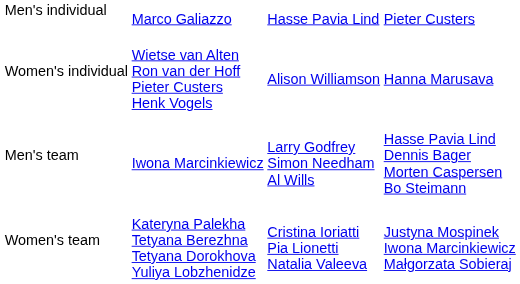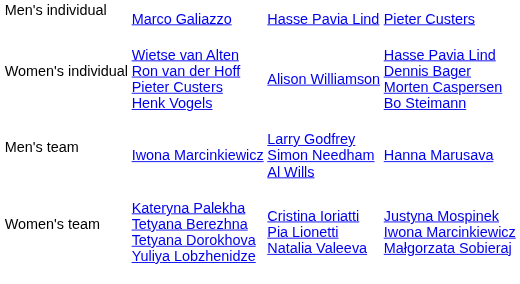 <table>
 <tr>
 <td>Men's individual</td>
 <td> <br><a href='#'>Marco Galiazzo</a></td>
 <td> <br><a href='#'>Hasse Pavia Lind</a></td>
 <td> <br><a href='#'>Pieter Custers</a></td>
 </tr>
 <tr>
 <td>Women's individual</td>
 <td> <br><a href='#'>Wietse van Alten</a> <br> <a href='#'>Ron van der Hoff</a> <br> <a href='#'>Pieter Custers</a> <br> <a href='#'>Henk Vogels</a></td>
 <td> <br><a href='#'>Alison Williamson</a></td>
-<td> <br><a href='#'>Hanna Marusava</a></td>
+<td> <br><a href='#'>Hasse Pavia Lind</a> <br> <a href='#'>Dennis Bager</a> <br> <a href='#'>Morten Caspersen</a> <br> <a href='#'>Bo Steimann</a></td>
 </tr>
 <tr>
 <td>Men's team</td>
 <td> <br><a href='#'>Iwona Marcinkiewicz</a></td>
 <td> <br><a href='#'>Larry Godfrey</a> <br> <a href='#'>Simon Needham</a> <br> <a href='#'>Al Wills</a></td>
-<td> <br><a href='#'>Hasse Pavia Lind</a> <br> <a href='#'>Dennis Bager</a> <br> <a href='#'>Morten Caspersen</a> <br> <a href='#'>Bo Steimann</a></td>
+<td> <br><a href='#'>Hanna Marusava</a></td>
 </tr>
 <tr>
 <td>Women's team</td>
 <td> <br> <a href='#'>Kateryna Palekha</a> <br> <a href='#'>Tetyana Berezhna</a> <br> <a href='#'>Tetyana Dorokhova</a> <br> <a href='#'>Yuliya Lobzhenidze</a></td>
 <td> <br> <a href='#'>Cristina Ioriatti</a> <br> <a href='#'>Pia Lionetti</a> <br> <a href='#'>Natalia Valeeva</a></td>
 <td> <br> <a href='#'>Justyna Mospinek</a> <br> <a href='#'>Iwona Marcinkiewicz</a> <br> <a href='#'>Małgorzata Sobieraj</a></td>
 </tr>
 </table>
